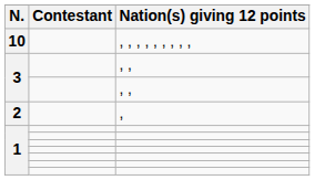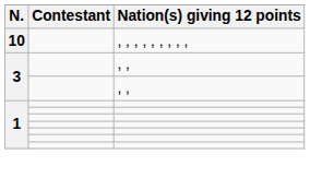 <table class="wikitable plainrowheaders">
 <tr>
 </tr>
 <tr>
 <th scope="col">N.</th>
 <th scope="col">Contestant</th>
 <th scope="col">Nation(s) giving 12 points</th>
 </tr>
 <tr>
 <th scope="row">10</th>
 <td><strong></strong></td>
 <td>, , , , , , , , , </td>
 </tr>
 <tr>
 <th scope="rowgroup" rowspan="2">3</th>
 <td></td>
 <td>, , </td>
 </tr>
 <tr>
 <td></td>
 <td>, , </td>
-</tr>
-<tr>
-<th scope="row" style="vertical-align:top;">2</th>
-<td></td>
-<td>, </td>
 </tr>
 <tr>
 <th scope="rowgroup" rowspan="7">1</th>
 <td></td>
 <td></td>
 </tr>
 <tr>
 <td></td>
 <td></td>
 </tr>
 <tr>
 <td></td>
 <td></td>
 </tr>
 <tr>
 <td></td>
 <td></td>
 </tr>
 <tr>
 <td></td>
 <td></td>
 </tr>
 <tr>
 <td></td>
 <td></td>
 </tr>
 <tr>
 <td></td>
 <td></td>
 </tr>
 </table>
